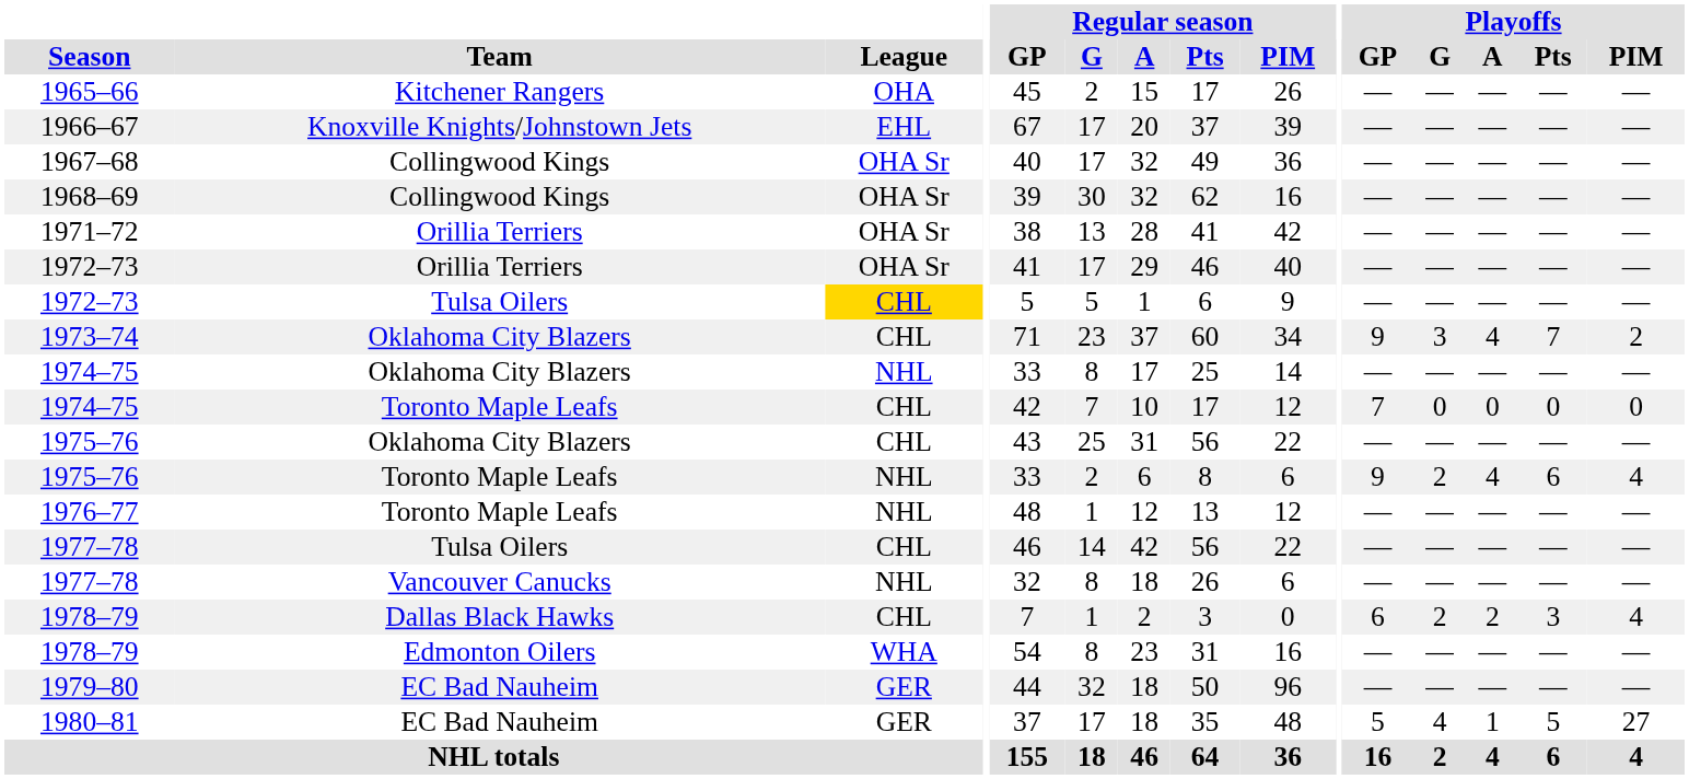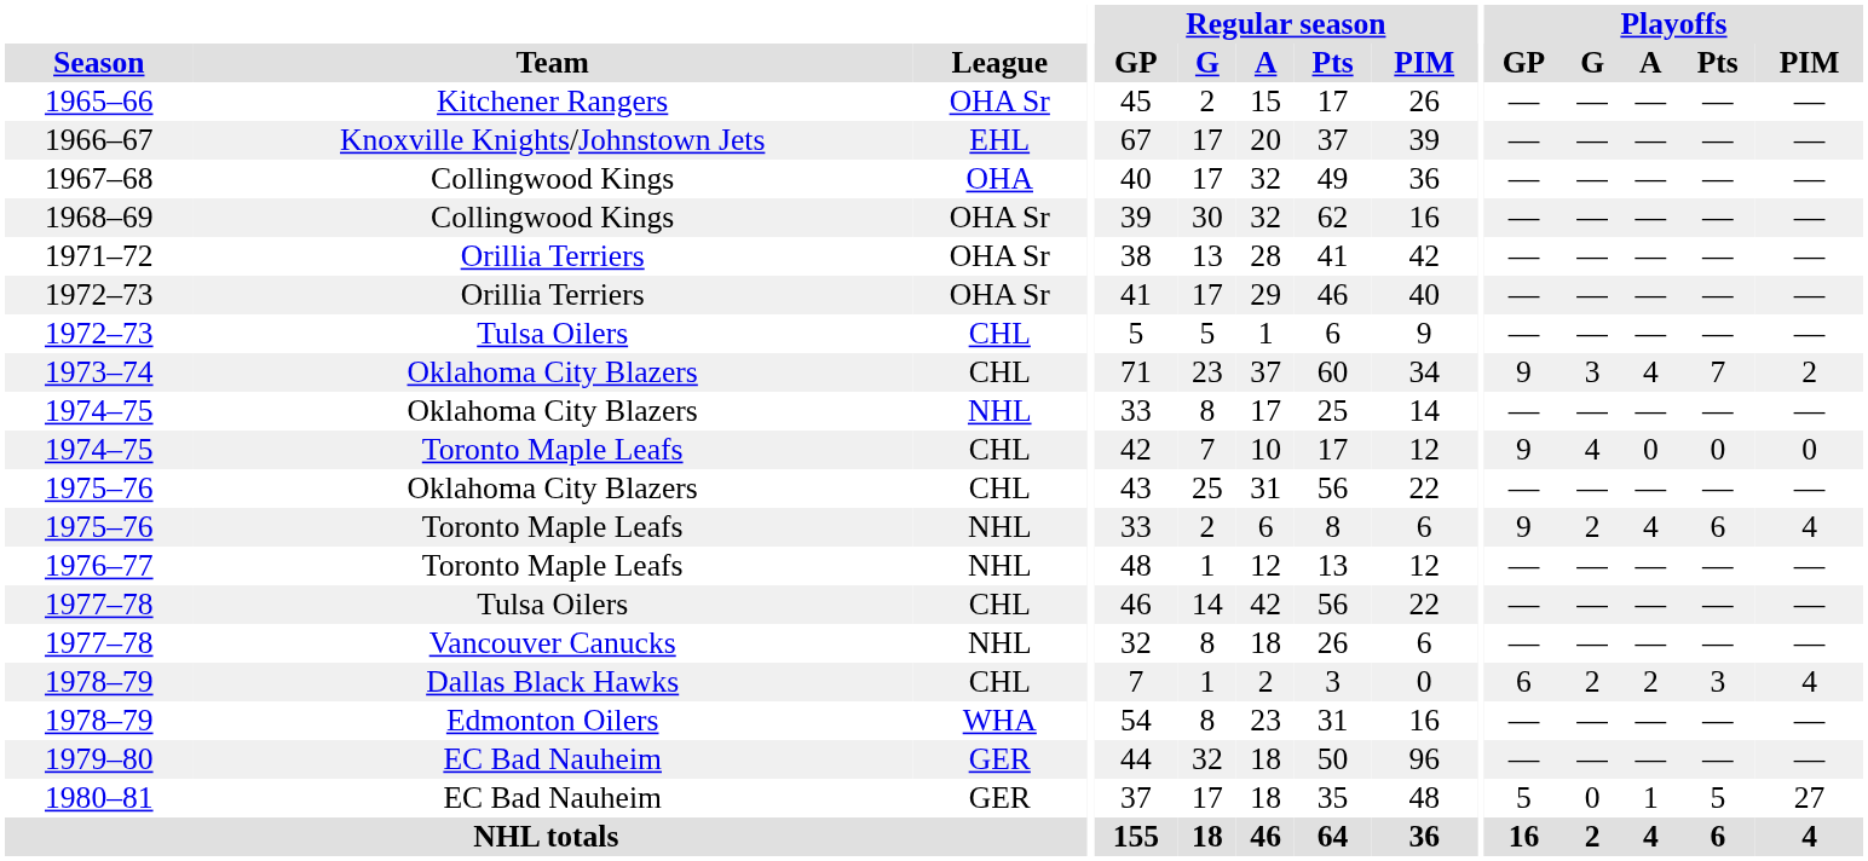 <table border="0" cellpadding="1" cellspacing="0" style="text-align:center; width:60em">
 <tr bgcolor="#e0e0e0">
 <th colspan="3" bgcolor="#ffffff"></th>
 <th rowspan="100" bgcolor="#ffffff"></th>
 <th colspan="5"><a href='#'>Regular season</a></th>
 <th rowspan="100" bgcolor="#ffffff"></th>
 <th colspan="5"><a href='#'>Playoffs</a></th>
 </tr>
 <tr bgcolor="#e0e0e0">
 <th><a href='#'>Season</a></th>
 <th>Team</th>
 <th>League</th>
 <th>GP</th>
 <th><a href='#'>G</a></th>
 <th><a href='#'>A</a></th>
 <th><a href='#'>Pts</a></th>
 <th><a href='#'>PIM</a></th>
 <th>GP</th>
 <th>G</th>
 <th>A</th>
 <th>Pts</th>
 <th>PIM</th>
 </tr>
 <tr>
 <td><a href='#'>1965–66</a></td>
 <td><a href='#'>Kitchener Rangers</a></td>
-<td><a href='#'>OHA</a></td>
+<td><a href='#'>OHA Sr</a></td>
 <td>45</td>
 <td>2</td>
 <td>15</td>
 <td>17</td>
 <td>26</td>
 <td>—</td>
 <td>—</td>
 <td>—</td>
 <td>—</td>
 <td>—</td>
 </tr>
 <tr bgcolor="#f0f0f0">
 <td>1966–67</td>
 <td><a href='#'>Knoxville Knights</a>/<a href='#'>Johnstown Jets</a></td>
 <td><a href='#'>EHL</a></td>
 <td>67</td>
 <td>17</td>
 <td>20</td>
 <td>37</td>
 <td>39</td>
 <td>—</td>
 <td>—</td>
 <td>—</td>
 <td>—</td>
 <td>—</td>
 </tr>
 <tr>
 <td>1967–68</td>
 <td>Collingwood Kings</td>
-<td><a href='#'>OHA Sr</a></td>
+<td><a href='#'>OHA</a></td>
 <td>40</td>
 <td>17</td>
 <td>32</td>
 <td>49</td>
 <td>36</td>
 <td>—</td>
 <td>—</td>
 <td>—</td>
 <td>—</td>
 <td>—</td>
 </tr>
 <tr bgcolor="#f0f0f0">
 <td>1968–69</td>
 <td>Collingwood Kings</td>
 <td>OHA Sr</td>
 <td>39</td>
 <td>30</td>
 <td>32</td>
 <td>62</td>
 <td>16</td>
 <td>—</td>
 <td>—</td>
 <td>—</td>
 <td>—</td>
 <td>—</td>
 </tr>
 <tr>
 <td>1971–72</td>
 <td><a href='#'>Orillia Terriers</a></td>
 <td>OHA Sr</td>
 <td>38</td>
 <td>13</td>
 <td>28</td>
 <td>41</td>
 <td>42</td>
 <td>—</td>
 <td>—</td>
 <td>—</td>
 <td>—</td>
 <td>—</td>
 </tr>
 <tr bgcolor="#f0f0f0">
 <td>1972–73</td>
 <td>Orillia Terriers</td>
 <td>OHA Sr</td>
 <td>41</td>
 <td>17</td>
 <td>29</td>
 <td>46</td>
 <td>40</td>
 <td>—</td>
 <td>—</td>
 <td>—</td>
 <td>—</td>
 <td>—</td>
 </tr>
 <tr>
 <td><a href='#'>1972–73</a></td>
 <td><a href='#'>Tulsa Oilers</a></td>
-<td style="background: gold;"><a href='#'>CHL</a></td>
+<td><a href='#'>CHL</a></td>
 <td>5</td>
 <td>5</td>
 <td>1</td>
 <td>6</td>
 <td>9</td>
 <td>—</td>
 <td>—</td>
 <td>—</td>
 <td>—</td>
 <td>—</td>
 </tr>
 <tr bgcolor="#f0f0f0">
 <td><a href='#'>1973–74</a></td>
 <td><a href='#'>Oklahoma City Blazers</a></td>
 <td>CHL</td>
 <td>71</td>
 <td>23</td>
 <td>37</td>
 <td>60</td>
 <td>34</td>
 <td>9</td>
 <td>3</td>
 <td>4</td>
 <td>7</td>
 <td>2</td>
 </tr>
 <tr>
 <td><a href='#'>1974–75</a></td>
 <td>Oklahoma City Blazers</td>
 <td><a href='#'>NHL</a></td>
 <td>33</td>
 <td>8</td>
 <td>17</td>
 <td>25</td>
 <td>14</td>
 <td>—</td>
 <td>—</td>
 <td>—</td>
 <td>—</td>
 <td>—</td>
 </tr>
 <tr bgcolor="#f0f0f0">
 <td><a href='#'>1974–75</a></td>
 <td><a href='#'>Toronto Maple Leafs</a></td>
 <td>CHL</td>
 <td>42</td>
 <td>7</td>
 <td>10</td>
 <td>17</td>
 <td>12</td>
-<td>7</td>
-<td>0</td>
+<td>9</td>
+<td>4</td>
 <td>0</td>
 <td>0</td>
 <td>0</td>
 </tr>
 <tr>
 <td><a href='#'>1975–76</a></td>
 <td>Oklahoma City Blazers</td>
 <td>CHL</td>
 <td>43</td>
 <td>25</td>
 <td>31</td>
 <td>56</td>
 <td>22</td>
 <td>—</td>
 <td>—</td>
 <td>—</td>
 <td>—</td>
 <td>—</td>
 </tr>
 <tr bgcolor="#f0f0f0">
 <td><a href='#'>1975–76</a></td>
 <td>Toronto Maple Leafs</td>
 <td>NHL</td>
 <td>33</td>
 <td>2</td>
 <td>6</td>
 <td>8</td>
 <td>6</td>
 <td>9</td>
 <td>2</td>
 <td>4</td>
 <td>6</td>
 <td>4</td>
 </tr>
 <tr>
 <td><a href='#'>1976–77</a></td>
 <td>Toronto Maple Leafs</td>
 <td>NHL</td>
 <td>48</td>
 <td>1</td>
 <td>12</td>
 <td>13</td>
 <td>12</td>
 <td>—</td>
 <td>—</td>
 <td>—</td>
 <td>—</td>
 <td>—</td>
 </tr>
 <tr bgcolor="#f0f0f0">
 <td><a href='#'>1977–78</a></td>
 <td>Tulsa Oilers</td>
 <td>CHL</td>
 <td>46</td>
 <td>14</td>
 <td>42</td>
 <td>56</td>
 <td>22</td>
 <td>—</td>
 <td>—</td>
 <td>—</td>
 <td>—</td>
 <td>—</td>
 </tr>
 <tr>
 <td><a href='#'>1977–78</a></td>
 <td><a href='#'>Vancouver Canucks</a></td>
 <td>NHL</td>
 <td>32</td>
 <td>8</td>
 <td>18</td>
 <td>26</td>
 <td>6</td>
 <td>—</td>
 <td>—</td>
 <td>—</td>
 <td>—</td>
 <td>—</td>
 </tr>
 <tr bgcolor="#f0f0f0">
 <td><a href='#'>1978–79</a></td>
 <td><a href='#'>Dallas Black Hawks</a></td>
 <td>CHL</td>
 <td>7</td>
 <td>1</td>
 <td>2</td>
 <td>3</td>
 <td>0</td>
 <td>6</td>
 <td>2</td>
 <td>2</td>
 <td>3</td>
 <td>4</td>
 </tr>
 <tr>
 <td><a href='#'>1978–79</a></td>
 <td><a href='#'>Edmonton Oilers</a></td>
 <td><a href='#'>WHA</a></td>
 <td>54</td>
 <td>8</td>
 <td>23</td>
 <td>31</td>
 <td>16</td>
 <td>—</td>
 <td>—</td>
 <td>—</td>
 <td>—</td>
 <td>—</td>
 </tr>
 <tr bgcolor="#f0f0f0">
 <td><a href='#'>1979–80</a></td>
 <td><a href='#'>EC Bad Nauheim</a></td>
 <td><a href='#'>GER</a></td>
 <td>44</td>
 <td>32</td>
 <td>18</td>
 <td>50</td>
 <td>96</td>
 <td>—</td>
 <td>—</td>
 <td>—</td>
 <td>—</td>
 <td>—</td>
 </tr>
 <tr>
 <td><a href='#'>1980–81</a></td>
 <td>EC Bad Nauheim</td>
 <td>GER</td>
 <td>37</td>
 <td>17</td>
 <td>18</td>
 <td>35</td>
 <td>48</td>
 <td>5</td>
-<td>4</td>
+<td>0</td>
 <td>1</td>
 <td>5</td>
 <td>27</td>
 </tr>
 <tr bgcolor="#e0e0e0">
 <th colspan="3">NHL totals</th>
 <th>155</th>
 <th>18</th>
 <th>46</th>
 <th>64</th>
 <th>36</th>
 <th>16</th>
 <th>2</th>
 <th>4</th>
 <th>6</th>
 <th>4</th>
 </tr>
 </table>
